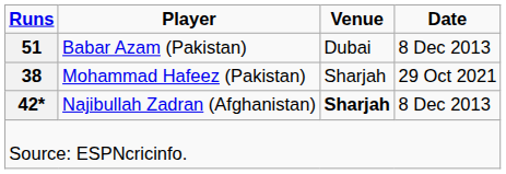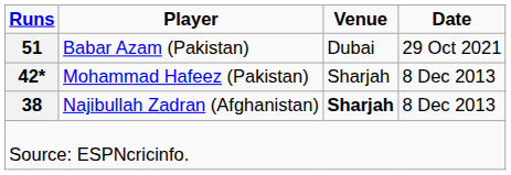 <table class="wikitable">
 <tr>
 <td align="center"><strong><a href='#'>Runs</a></strong></td>
 <td align="center"><strong>Player</strong></td>
 <td align="center"><strong>Venue</strong></td>
 <td align="center"><strong>Date</strong></td>
 </tr>
 <tr>
 <th>51</th>
 <td><a href='#'>Babar Azam</a> (Pakistan)</td>
 <td>Dubai</td>
+<td>29 Oct 2021</td>
+</tr>
+<tr>
+<th>42*</th>
+<td><a href='#'>Mohammad Hafeez</a> (Pakistan)</td>
+<td>Sharjah</td>
 <td>8 Dec 2013</td>
 </tr>
 <tr>
 <th>38</th>
-<td><a href='#'>Mohammad Hafeez</a> (Pakistan)</td>
-<td>Sharjah</td>
-<td>29 Oct 2021</td>
-</tr>
-<tr>
-<th>42*</th>
 <td><a href='#'>Najibullah Zadran</a> (Afghanistan)</td>
 <td><strong>Sharjah</strong></td>
 <td>8 Dec 2013</td>
 </tr>
 <tr>
 <td colspan="5"><br>Source: ESPNcricinfo.</td>
 </tr>
 </table>
